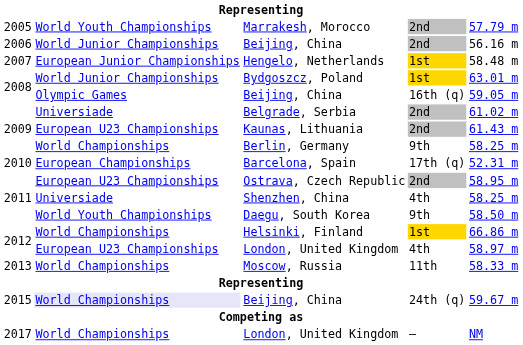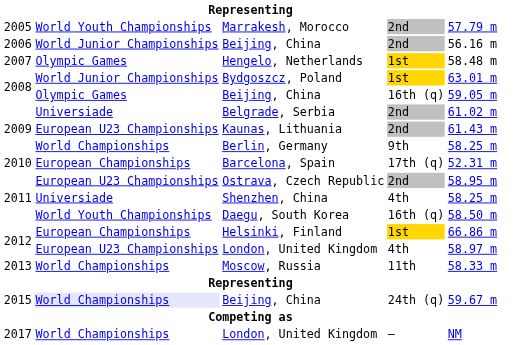 <table>
 <tr>
 <th colspan="6">Representing </th>
 </tr>
 <tr>
 <td>2005</td>
 <td><a href='#'>World Youth Championships</a></td>
 <td><a href='#'>Marrakesh</a>, Morocco</td>
 <td bgcolor="silver">2nd</td>
 <td><a href='#'>57.79 m</a></td>
 </tr>
 <tr>
 <td>2006</td>
 <td><a href='#'>World Junior Championships</a></td>
 <td><a href='#'>Beijing</a>, China</td>
 <td bgcolor="silver">2nd</td>
 <td>56.16 m</td>
 </tr>
 <tr>
 <td>2007</td>
-<td><a href='#'>European Junior Championships</a></td>
+<td><a href='#'>Olympic Games</a></td>
 <td><a href='#'>Hengelo</a>, Netherlands</td>
 <td bgcolor="gold">1st</td>
 <td>58.48 m</td>
 </tr>
 <tr>
 <td rowspan=2>2008</td>
 <td><a href='#'>World Junior Championships</a></td>
 <td><a href='#'>Bydgoszcz</a>, Poland</td>
 <td bgcolor="gold">1st</td>
 <td><a href='#'>63.01 m</a></td>
 </tr>
 <tr>
 <td><a href='#'>Olympic Games</a></td>
 <td><a href='#'>Beijing</a>, China</td>
 <td>16th (q)</td>
 <td><a href='#'>59.05 m</a></td>
 </tr>
 <tr>
 <td rowspan=3>2009</td>
 <td><a href='#'>Universiade</a></td>
 <td><a href='#'>Belgrade</a>, Serbia</td>
 <td bgcolor="silver">2nd</td>
 <td><a href='#'>61.02 m</a></td>
 </tr>
 <tr>
 <td><a href='#'>European U23 Championships</a></td>
 <td><a href='#'>Kaunas</a>, Lithuania</td>
 <td bgcolor="silver">2nd</td>
 <td><a href='#'>61.43 m</a></td>
 </tr>
 <tr>
 <td><a href='#'>World Championships</a></td>
 <td><a href='#'>Berlin</a>, Germany</td>
 <td>9th</td>
 <td><a href='#'>58.25 m</a></td>
 </tr>
 <tr>
 <td>2010</td>
 <td><a href='#'>European Championships</a></td>
 <td><a href='#'>Barcelona</a>, Spain</td>
 <td>17th (q)</td>
 <td><a href='#'>52.31 m</a></td>
 </tr>
 <tr>
 <td rowspan=3>2011</td>
 <td><a href='#'>European U23 Championships</a></td>
 <td><a href='#'>Ostrava</a>, Czech Republic</td>
 <td bgcolor=silver>2nd</td>
 <td><a href='#'>58.95 m</a></td>
 </tr>
 <tr>
 <td><a href='#'>Universiade</a></td>
 <td><a href='#'>Shenzhen</a>, China</td>
 <td>4th</td>
 <td><a href='#'>58.25 m</a></td>
 </tr>
 <tr>
 <td><a href='#'>World Youth Championships</a></td>
 <td><a href='#'>Daegu</a>, South Korea</td>
-<td>9th</td>
+<td>16th (q)</td>
 <td><a href='#'>58.50 m</a></td>
 </tr>
 <tr>
 <td rowspan=2>2012</td>
-<td><a href='#'>World Championships</a></td>
+<td><a href='#'>European Championships</a></td>
 <td><a href='#'>Helsinki</a>, Finland</td>
 <td bgcolor="gold">1st</td>
 <td><a href='#'>66.86 m</a></td>
 </tr>
 <tr>
 <td><a href='#'>European U23 Championships</a></td>
 <td><a href='#'>London</a>, United Kingdom</td>
 <td>4th</td>
 <td><a href='#'>58.97 m</a></td>
 </tr>
 <tr>
 <td>2013</td>
 <td><a href='#'>World Championships</a></td>
 <td><a href='#'>Moscow</a>, Russia</td>
 <td>11th</td>
 <td><a href='#'>58.33 m</a></td>
 </tr>
 <tr>
 <th colspan="6">Representing </th>
 </tr>
 <tr>
 <td>2015</td>
 <td style="background: lavender;"><a href='#'>World Championships</a></td>
 <td><a href='#'>Beijing</a>, China</td>
 <td>24th (q)</td>
 <td><a href='#'>59.67 m</a></td>
 </tr>
 <tr>
 <th colspan="6">Competing as </th>
 </tr>
 <tr>
 <td>2017</td>
 <td><a href='#'>World Championships</a></td>
 <td><a href='#'>London</a>, United Kingdom</td>
 <td>–</td>
 <td><a href='#'>NM</a></td>
 </tr>
 </table>
